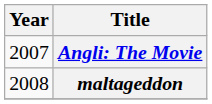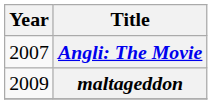 <table class="wikitable sortable plainrowheaders">
 <tr>
 <th scope="col">Year</th>
 <th scope="col">Title</th>
 </tr>
 <tr>
 <td>2007</td>
 <th scope="row"><em><a href='#'>Angli: The Movie</a></em></th>
 </tr>
 <tr>
-<td>2008</td>
+<td>2009</td>
 <th scope="row"><em>maltageddon</em></th>
 </tr>
 <tr>
 </tr>
 </table>
